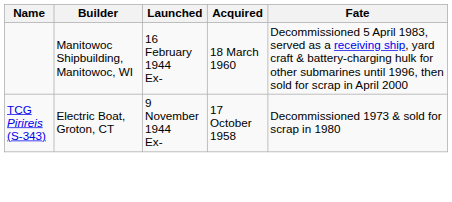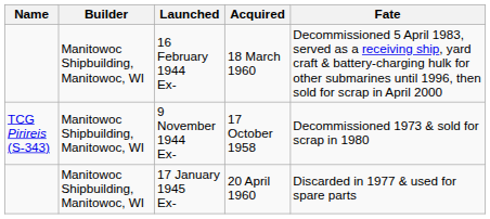 <table class="wikitable">
 <tr>
 <th>Name</th>
 <th>Builder</th>
 <th>Launched</th>
 <th>Acquired</th>
 <th>Fate</th>
 </tr>
 <tr>
 <td></td>
 <td> Manitowoc Shipbuilding, Manitowoc, WI</td>
 <td>16 February 1944<br>Ex-</td>
 <td>18 March 1960</td>
 <td>Decommissioned 5 April 1983, served as a <a href='#'>receiving ship</a>, yard craft & battery-charging hulk for other submarines until 1996, then sold for scrap in April 2000</td>
 </tr>
 <tr>
 <td><a href='#'>TCG <em>Pirireis</em> (S-343)</a></td>
-<td> Electric Boat, Groton, CT</td>
+<td> Manitowoc Shipbuilding, Manitowoc, WI</td>
 <td>9 November 1944 <br>Ex-</td>
 <td>17 October 1958</td>
 <td>Decommissioned 1973 & sold for scrap in 1980</td>
 </tr>
+<tr>
+<td></td>
+<td> Manitowoc Shipbuilding, Manitowoc, WI</td>
+<td>17 January 1945<br>Ex-</td>
+<td>20 April 1960</td>
+<td>Discarded in 1977 & used for spare parts</td>
+</tr>
 </table>
